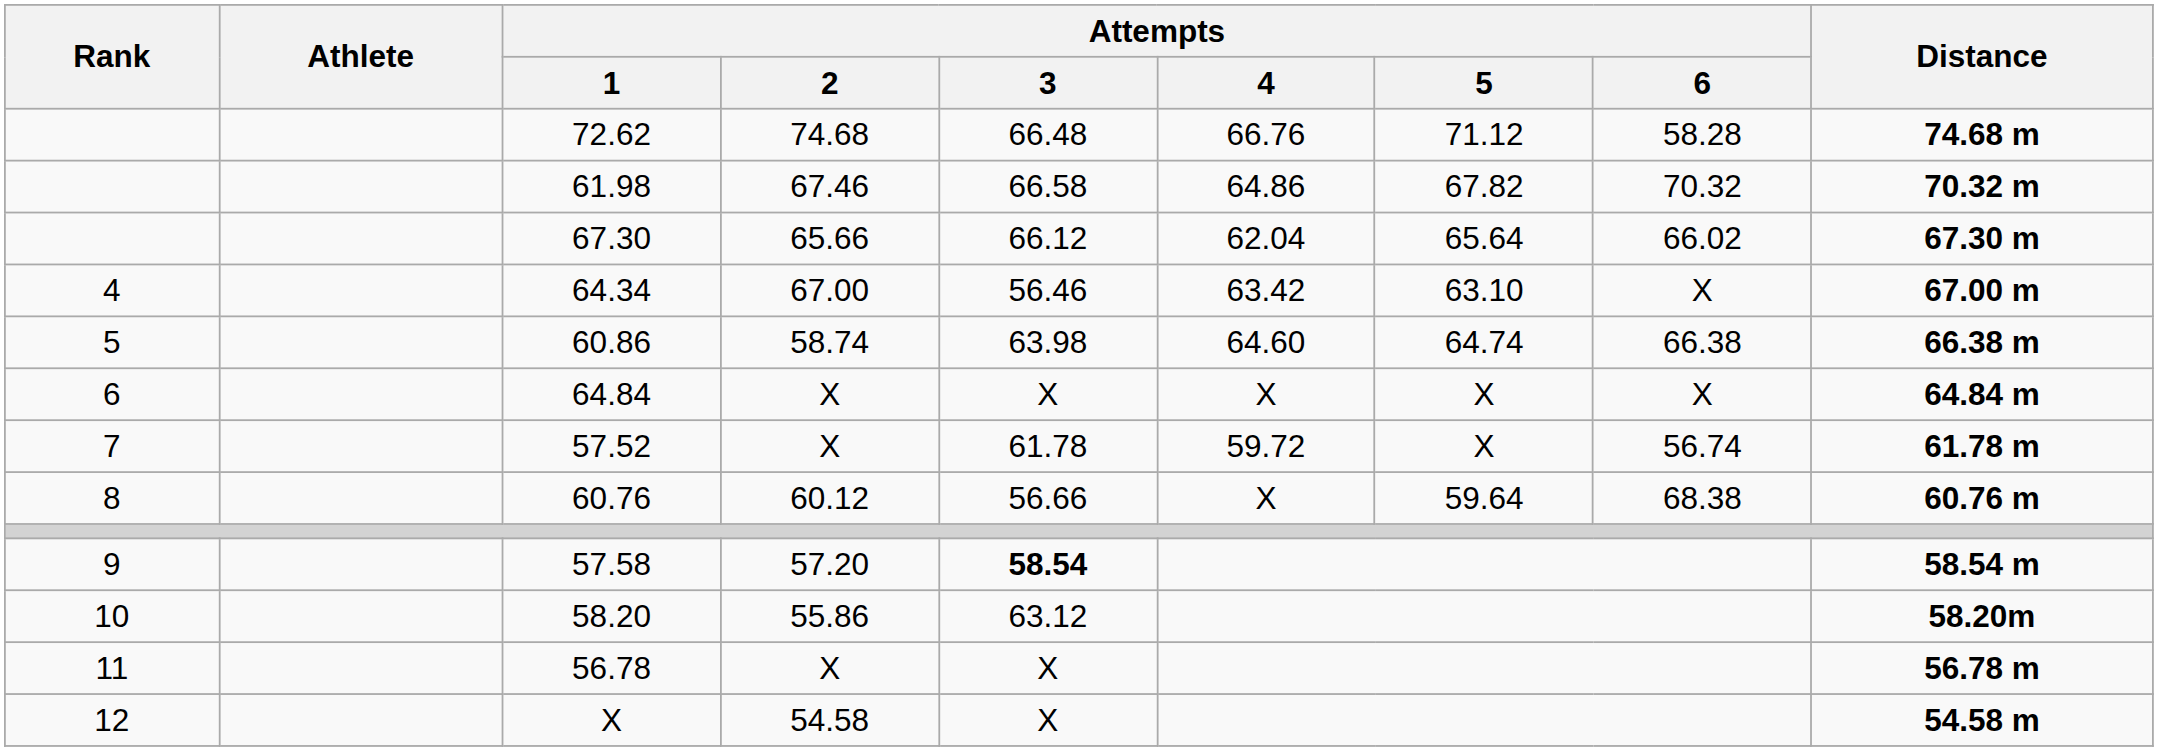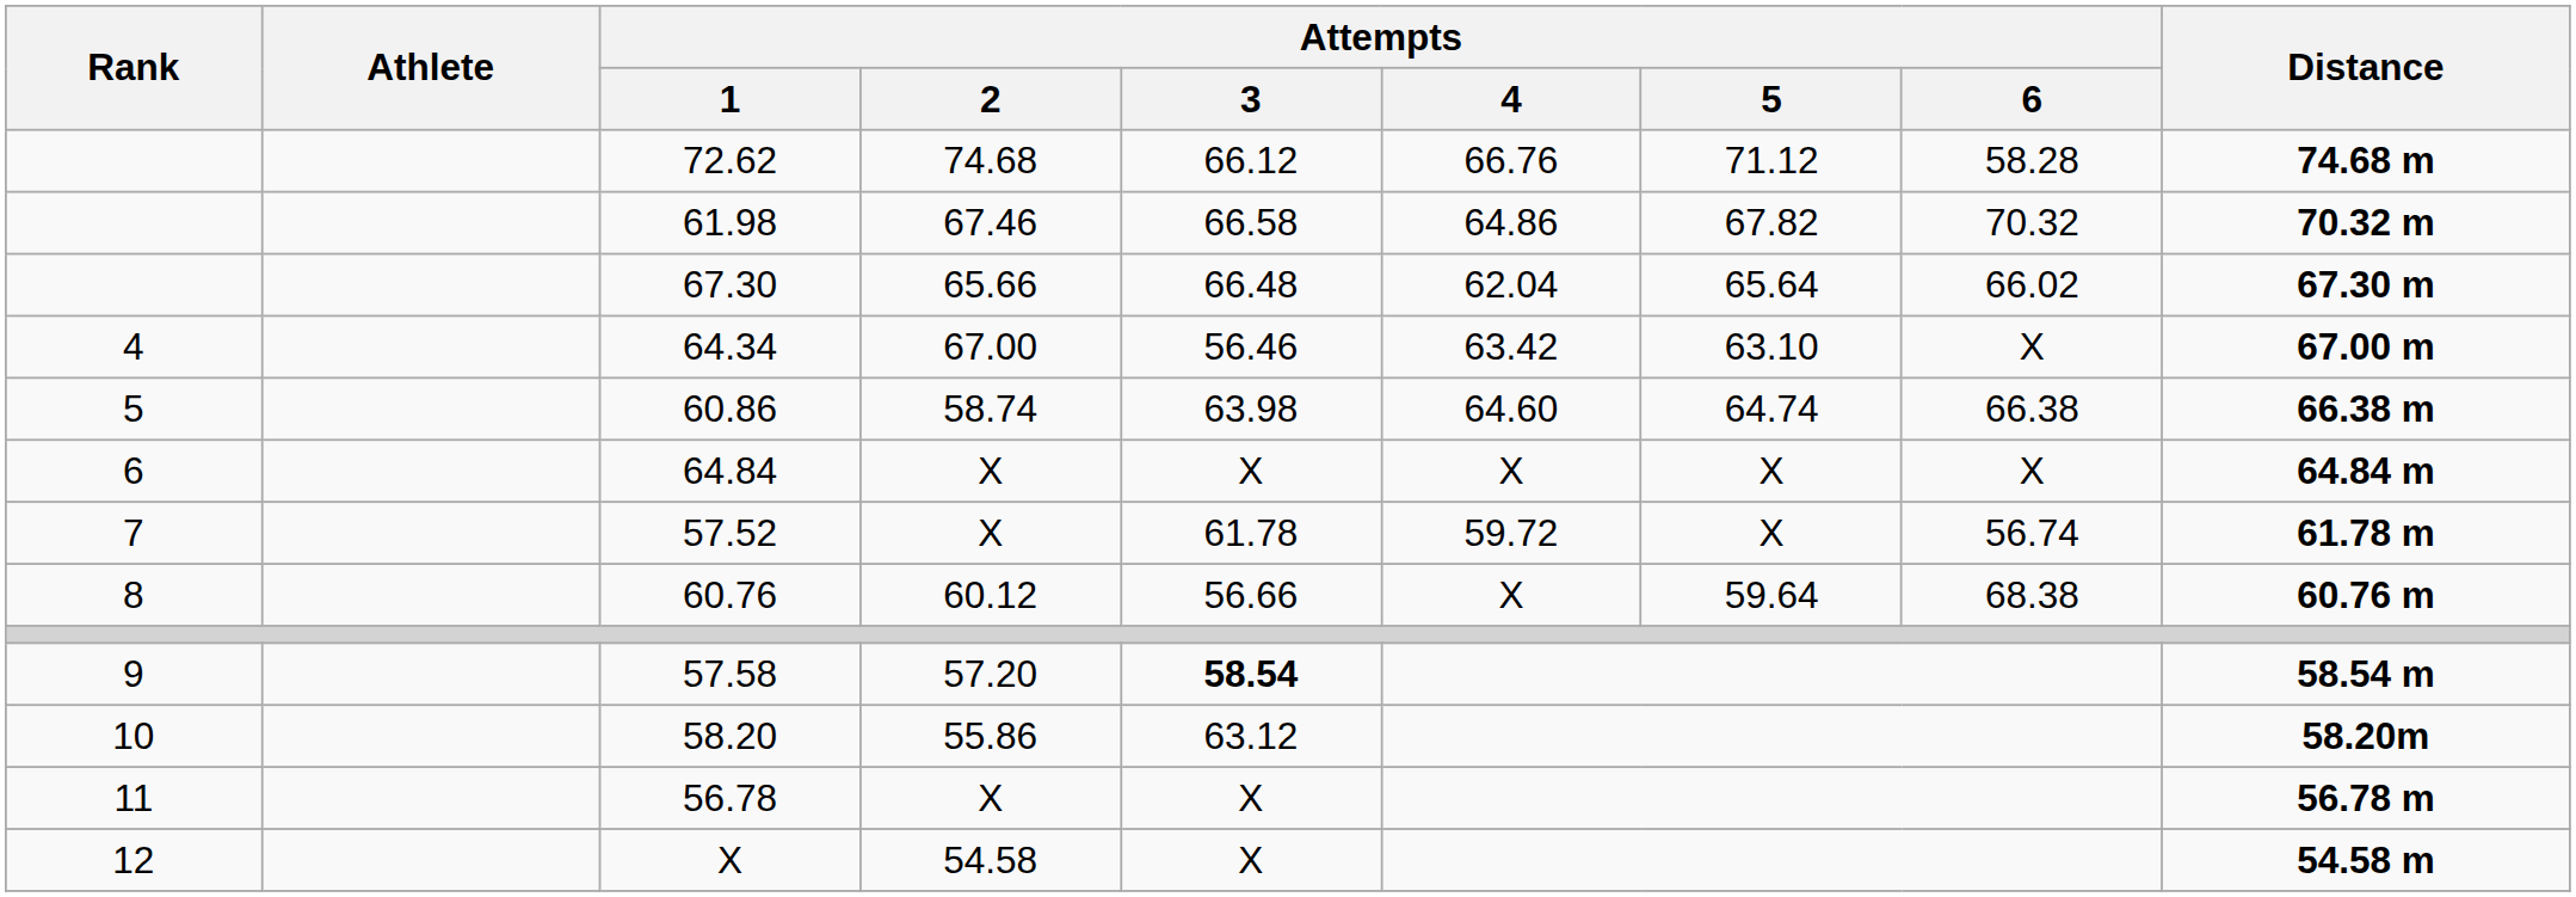 <table class="wikitable" style=" text-align:center; font-size:110%;" width="95%">
 <tr>
 <th rowspan="2">Rank</th>
 <th rowspan="2">Athlete</th>
 <th colspan="6">Attempts</th>
 <th rowspan="2">Distance</th>
 </tr>
 <tr>
 <th>1</th>
 <th>2</th>
 <th>3</th>
 <th>4</th>
 <th>5</th>
 <th>6</th>
 </tr>
 <tr>
 <td></td>
 <td align=left></td>
 <td>72.62</td>
 <td>74.68</td>
-<td>66.48</td>
+<td>66.12</td>
 <td>66.76</td>
 <td>71.12</td>
 <td>58.28</td>
 <td align="center"><strong>74.68 m</strong></td>
 </tr>
 <tr>
 <td></td>
 <td align=left></td>
 <td>61.98</td>
 <td>67.46</td>
 <td>66.58</td>
 <td>64.86</td>
 <td>67.82</td>
 <td>70.32</td>
 <td align="center"><strong>70.32 m</strong></td>
 </tr>
 <tr>
 <td></td>
 <td align=left></td>
 <td>67.30</td>
 <td>65.66</td>
-<td>66.12</td>
+<td>66.48</td>
 <td>62.04</td>
 <td>65.64</td>
 <td>66.02</td>
 <td align="center"><strong>67.30 m</strong></td>
 </tr>
 <tr>
 <td>4</td>
 <td align=left></td>
 <td>64.34</td>
 <td>67.00</td>
 <td>56.46</td>
 <td>63.42</td>
 <td>63.10</td>
 <td>X</td>
 <td align="center"><strong>67.00 m</strong></td>
 </tr>
 <tr>
 <td>5</td>
 <td align=left></td>
 <td>60.86</td>
 <td>58.74</td>
 <td>63.98</td>
 <td>64.60</td>
 <td>64.74</td>
 <td>66.38</td>
 <td align="center"><strong>66.38 m</strong></td>
 </tr>
 <tr>
 <td>6</td>
 <td align=left></td>
 <td>64.84</td>
 <td>X</td>
 <td>X</td>
 <td>X</td>
 <td>X</td>
 <td>X</td>
 <td align="center"><strong>64.84 m</strong></td>
 </tr>
 <tr>
 <td>7</td>
 <td align=left></td>
 <td>57.52</td>
 <td>X</td>
 <td>61.78</td>
 <td>59.72</td>
 <td>X</td>
 <td>56.74</td>
 <td align="center"><strong>61.78 m</strong></td>
 </tr>
 <tr>
 <td>8</td>
 <td align=left></td>
 <td>60.76</td>
 <td>60.12</td>
 <td>56.66</td>
 <td>X</td>
 <td>59.64</td>
 <td>68.38</td>
 <td align="center"><strong>60.76 m</strong></td>
 </tr>
 <tr>
 <td colspan=9 bgcolor=lightgray></td>
 </tr>
 <tr>
 <td>9</td>
 <td align=left></td>
 <td>57.58</td>
 <td>57.20</td>
 <td><strong>58.54</strong></td>
 <td colspan=3></td>
 <td><strong>58.54 m</strong></td>
 </tr>
 <tr>
 <td>10</td>
 <td align=left></td>
 <td>58.20</td>
 <td>55.86</td>
 <td>63.12</td>
 <td colspan=3></td>
 <td><strong>58.20m</strong></td>
 </tr>
 <tr>
 <td>11</td>
 <td align=left></td>
 <td>56.78</td>
 <td>X</td>
 <td>X</td>
 <td colspan=3></td>
 <td><strong>56.78 m</strong></td>
 </tr>
 <tr>
 <td>12</td>
 <td align=left></td>
 <td>X</td>
 <td>54.58</td>
 <td>X</td>
 <td colspan=3></td>
 <td><strong>54.58 m</strong></td>
 </tr>
 </table>
